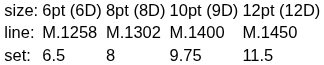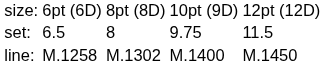 <table style="margin-left:40px;">
 <tr>
 <td>size:</td>
 <td>6pt (6D)</td>
 <td>8pt (8D)</td>
 <td>10pt (9D)</td>
 <td>12pt (12D)</td>
 </tr>
 <tr>
+<td>set:</td>
+<td>6.5</td>
+<td>8</td>
+<td>9.75</td>
+<td>11.5</td>
+</tr>
+<tr>
 <td>line:</td>
 <td>M.1258</td>
 <td>M.1302</td>
 <td>M.1400</td>
 <td>M.1450</td>
 </tr>
-<tr>
-<td>set:</td>
-<td>6.5</td>
-<td>8</td>
-<td>9.75</td>
-<td>11.5</td>
-</tr>
 </table>
